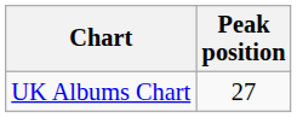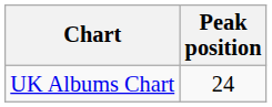 <table class="wikitable sortable plainrowheaders">
 <tr>
 <th align="left">Chart</th>
 <th align="left">Peak<br>position</th>
 </tr>
 <tr>
 <td><a href='#'>UK Albums Chart</a></td>
-<td align="center">27</td>
+<td align="center">24</td>
 </tr>
 </table>
